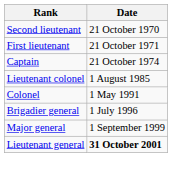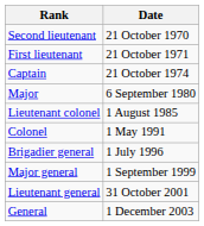 <table class="wikitable">
 <tr>
 <th>Rank</th>
 <th>Date</th>
 </tr>
 <tr>
 <td> <a href='#'>Second lieutenant</a></td>
 <td>21 October 1970</td>
 </tr>
 <tr>
 <td> <a href='#'>First lieutenant</a></td>
 <td>21 October 1971</td>
 </tr>
 <tr>
 <td> <a href='#'>Captain</a></td>
 <td>21 October 1974</td>
+</tr>
+<tr>
+<td> <a href='#'>Major</a></td>
+<td>6 September 1980</td>
 </tr>
 <tr>
 <td> <a href='#'>Lieutenant colonel</a></td>
 <td>1 August 1985</td>
 </tr>
 <tr>
 <td> <a href='#'>Colonel</a></td>
 <td>1 May 1991</td>
 </tr>
 <tr>
 <td> <a href='#'>Brigadier general</a></td>
 <td>1 July 1996</td>
 </tr>
 <tr>
 <td> <a href='#'>Major general</a></td>
 <td>1 September 1999</td>
 </tr>
 <tr>
 <td> <a href='#'>Lieutenant general</a></td>
-<td><strong>31 October 2001</strong></td>
+<td>31 October 2001</td>
+</tr>
+<tr>
+<td> <a href='#'>General</a></td>
+<td>1 December 2003</td>
 </tr>
 </table>
